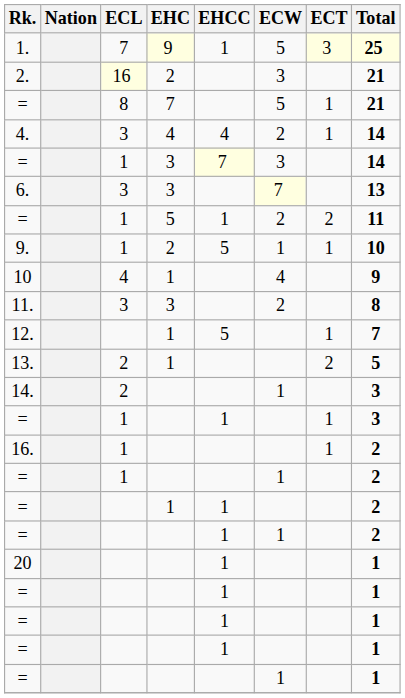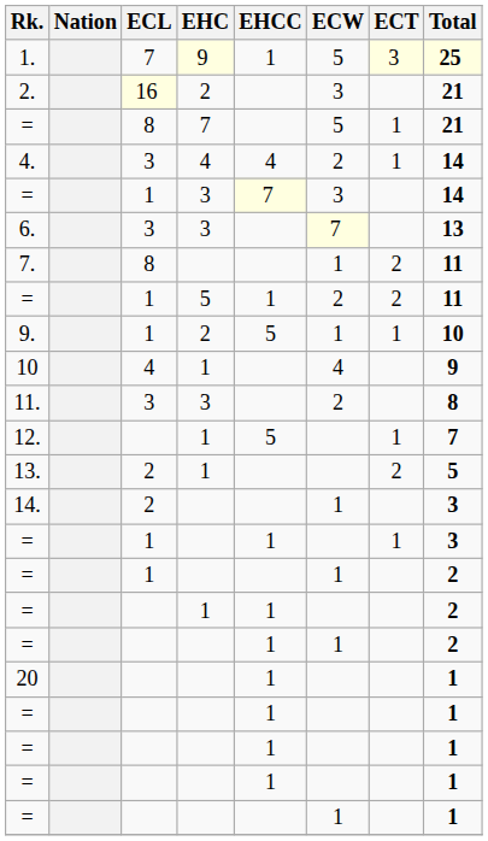 <table class="sortable plainrowheaders wikitable">
 <tr>
 <th scope="col">Rk.</th>
 <th scope="col">Nation</th>
 <th scope="col">ECL</th>
 <th scope="col">EHC</th>
 <th scope="col">EHCC</th>
 <th scope="col">ECW</th>
 <th scope="col">ECT</th>
 <th scope="col">Total</th>
 </tr>
 <tr>
 <td align=center>1.</td>
 <th scope=row align="left"></th>
 <td align=center>7</td>
 <td style="text-align:center; background:#ffffe0;">9 </td>
 <td align=center>1</td>
 <td align=center>5</td>
 <td style="text-align:center; background:#ffffe0;">3 </td>
 <td style="text-align:center; background:#ffffe0;"><strong>25</strong> </td>
 </tr>
 <tr>
 <td align=center>2.</td>
 <th scope=row align="left"></th>
 <td style="text-align:center; background:#ffffe0;">16 </td>
 <td align=center>2</td>
 <td align=center></td>
 <td align=center>3</td>
 <td align=center></td>
 <td align=center><strong>21</strong></td>
 </tr>
 <tr>
 <td align=center>=</td>
 <th scope=row align="left"></th>
 <td align=center>8</td>
 <td align=center>7</td>
 <td align=center></td>
 <td align=center>5</td>
 <td align=center>1</td>
 <td align=center><strong>21</strong></td>
 </tr>
 <tr>
 <td align=center>4.</td>
 <th scope=row align="left"></th>
 <td align=center>3</td>
 <td align=center>4</td>
 <td align=center>4</td>
 <td align=center>2</td>
 <td align=center>1</td>
 <td align=center><strong> 14</strong></td>
 </tr>
 <tr>
 <td align=center>=</td>
 <th scope=row align="left"></th>
 <td align=center>1</td>
 <td align=center>3</td>
 <td style="text-align:center; background:#ffffe0;">7 </td>
 <td align=center>3</td>
 <td align=center></td>
 <td align=center><strong> 14</strong></td>
 </tr>
 <tr>
 <td align=center>6.</td>
 <th scope=row align="left"></th>
 <td align=center>3</td>
 <td align=center>3</td>
 <td align=center></td>
 <td style="text-align:center; background:#ffffe0;">7 </td>
 <td align=center></td>
 <td align=center><strong> 13</strong></td>
+</tr>
+<tr>
+<td align=center>7.</td>
+<th scope=row align="left"></th>
+<td align=center>8</td>
+<td align=center></td>
+<td align=center></td>
+<td align=center>1</td>
+<td align=center>2</td>
+<td align=center><strong> 11</strong></td>
 </tr>
 <tr>
 <td align=center>=</td>
 <th scope=row align="left"></th>
 <td align=center>1</td>
 <td align=center>5</td>
 <td align=center>1</td>
 <td align=center>2</td>
 <td align=center>2</td>
 <td align=center><strong> 11</strong></td>
 </tr>
 <tr>
 <td align=center>9.</td>
 <th scope=row align="left"></th>
 <td align=center>1</td>
 <td align=center>2</td>
 <td align=center>5</td>
 <td align=center>1</td>
 <td align=center>1</td>
 <td align=center><strong> 10</strong></td>
 </tr>
 <tr>
 <td align=center>10</td>
 <th scope=row align="left"></th>
 <td align=center>4</td>
 <td align=center>1</td>
 <td align=center></td>
 <td align=center>4</td>
 <td align=center></td>
 <td align=center><strong> 9</strong></td>
 </tr>
 <tr>
 <td align=center>11.</td>
 <th scope=row align="left"></th>
 <td align=center>3</td>
 <td align=center>3</td>
 <td align=center></td>
 <td align=center>2</td>
 <td align=center></td>
 <td align=center><strong>8</strong></td>
 </tr>
 <tr>
 <td align=center>12.</td>
 <th scope=row align="left"></th>
 <td align=center></td>
 <td align=center>1</td>
 <td align=center>5</td>
 <td align=center></td>
 <td align=center>1</td>
 <td align=center><strong> 7</strong></td>
 </tr>
 <tr>
 <td align=center>13.</td>
 <th scope=row align="left"></th>
 <td align=center>2</td>
 <td align=center>1</td>
 <td align=center></td>
 <td align=center></td>
 <td align=center>2</td>
 <td align=center><strong> 5</strong></td>
 </tr>
 <tr>
 <td align=center>14.</td>
 <th scope=row align="left"></th>
 <td align=center>2</td>
 <td align=center></td>
 <td align=center></td>
 <td align=center>1</td>
 <td align=center></td>
 <td align=center><strong>3</strong></td>
 </tr>
 <tr>
 <td align=center>=</td>
 <th scope=row align="left"></th>
 <td align=center>1</td>
 <td align=center></td>
 <td align=center>1</td>
 <td align=center></td>
 <td align=center>1</td>
 <td align=center><strong> 3</strong></td>
-</tr>
-<tr>
-<td align=center>16.</td>
-<th scope=row align="left"></th>
-<td align=center>1</td>
-<td align=center></td>
-<td align=center></td>
-<td align=center></td>
-<td align=center>1</td>
-<td align=center><strong> 2</strong></td>
 </tr>
 <tr>
 <td align=center>=</td>
 <th scope=row align="left"></th>
 <td align=center>1</td>
 <td align=center></td>
 <td align=center></td>
 <td align=center>1</td>
 <td align=center></td>
 <td align=center><strong> 2</strong></td>
 </tr>
 <tr>
 <td align=center>=</td>
 <th scope=row align="left"></th>
 <td align=center></td>
 <td align=center>1</td>
 <td align=center>1</td>
 <td align=center></td>
 <td align=center></td>
 <td align=center><strong>2 </strong></td>
 </tr>
 <tr>
 <td align=center>=</td>
 <th scope=row align="left"></th>
 <td align=center></td>
 <td align=center></td>
 <td align=center>1</td>
 <td align=center>1</td>
 <td align=center></td>
 <td align=center><strong>2</strong></td>
 </tr>
 <tr>
 <td align=center>20</td>
 <th scope=row align="left"></th>
 <td align=center></td>
 <td align=center></td>
 <td align=center>1</td>
 <td align=center></td>
 <td align=center></td>
 <td align=center><strong> 1</strong></td>
 </tr>
 <tr>
 <td align=center>=</td>
 <th scope=row align="left"></th>
 <td align=center></td>
 <td align=center></td>
 <td align=center>1</td>
 <td align=center></td>
 <td align=center></td>
 <td align=center><strong> 1</strong></td>
 </tr>
 <tr>
 <td align=center>=</td>
 <th scope=row align="left"></th>
 <td align=center></td>
 <td align=center></td>
 <td align=center>1</td>
 <td align=center></td>
 <td align=center></td>
 <td align=center><strong>1 </strong></td>
 </tr>
 <tr>
 <td align=center>=</td>
 <th scope=row align="left"></th>
 <td align=center></td>
 <td align=center></td>
 <td align=center>1</td>
 <td align=center></td>
 <td align=center></td>
 <td align=center><strong>1 </strong></td>
 </tr>
 <tr>
 <td align=center>=</td>
 <th scope=row align="left"></th>
 <td align=center></td>
 <td align=center></td>
 <td align=center></td>
 <td align=center>1</td>
 <td align=center></td>
 <td align=center><strong>1 </strong></td>
 </tr>
 <tr>
 </tr>
 </table>
